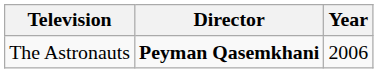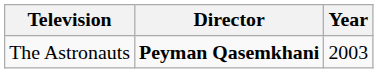 <table class="wikitable">
 <tr>
 <th>Television</th>
 <th>Director</th>
 <th>Year</th>
 </tr>
 <tr>
 <td>The Astronauts</td>
 <td><strong>Peyman Qasemkhani</strong></td>
-<td>2006</td>
+<td>2003</td>
 </tr>
 </table>
